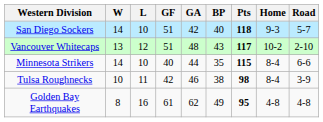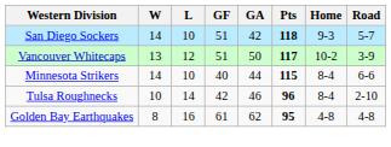 <table class="wikitable" width="470" style="font-size:95%; text-align:center">
 <tr>
 <th width="30%">Western Division</th>
 <th width="7.5%">W</th>
 <th width="7.5%">L</th>
 <th width="7.5%">GF</th>
 <th width="7.5%">GA</th>
-<th width="7.5%">BP</th>
 <th width="7.5%">Pts</th>
 <th width="7.5%">Home</th>
 <th width="7.5%">Road</th>
 </tr>
 <tr bgcolor=#BBEBFF>
 <td><a href='#'>San Diego Sockers</a></td>
 <td>14</td>
 <td>10</td>
 <td>51</td>
 <td>42</td>
-<td>40</td>
 <td><strong>118</strong></td>
 <td>9-3</td>
 <td>5-7</td>
 </tr>
 <tr bgcolor=#ccffcc>
 <td><a href='#'>Vancouver Whitecaps</a></td>
 <td>13</td>
 <td>12</td>
 <td>51</td>
-<td>48</td>
-<td>43</td>
+<td>50</td>
 <td><strong>117</strong></td>
 <td>10-2</td>
-<td>2-10</td>
+<td>3-9</td>
 </tr>
 <tr>
 <td><a href='#'>Minnesota Strikers</a></td>
 <td>14</td>
 <td>10</td>
 <td>40</td>
 <td>44</td>
-<td>35</td>
 <td><strong>115</strong></td>
 <td>8-4</td>
 <td>6-6</td>
 </tr>
 <tr>
 <td><a href='#'>Tulsa Roughnecks</a></td>
 <td>10</td>
-<td>11</td>
+<td>14</td>
 <td>42</td>
 <td>46</td>
-<td>38</td>
-<td><strong>98</strong></td>
+<td><strong>96</strong></td>
 <td>8-4</td>
-<td>3-9</td>
+<td>2-10</td>
 </tr>
 <tr>
 <td><a href='#'>Golden Bay Earthquakes</a></td>
 <td>8</td>
 <td>16</td>
 <td>61</td>
 <td>62</td>
-<td>49</td>
 <td><strong>95</strong></td>
 <td>4-8</td>
 <td>4-8</td>
 </tr>
 </table>
